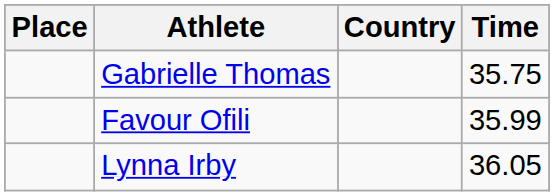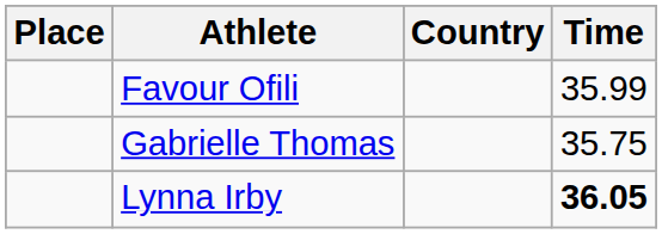 <table class="wikitable">
 <tr>
 <th>Place</th>
 <th>Athlete</th>
 <th>Country</th>
 <th>Time</th>
 </tr>
 <tr>
 <td align=center></td>
+<td><a href='#'>Favour Ofili</a></td>
+<td></td>
+<td>35.99</td>
+</tr>
+<tr>
+<td align=center></td>
 <td><a href='#'>Gabrielle Thomas</a></td>
 <td></td>
 <td>35.75</td>
 </tr>
 <tr>
 <td align=center></td>
-<td><a href='#'>Favour Ofili</a></td>
-<td></td>
-<td>35.99</td>
-</tr>
-<tr>
-<td align=center></td>
 <td><a href='#'>Lynna Irby</a></td>
 <td></td>
-<td>36.05</td>
+<td><strong>36.05</strong></td>
 </tr>
 </table>
